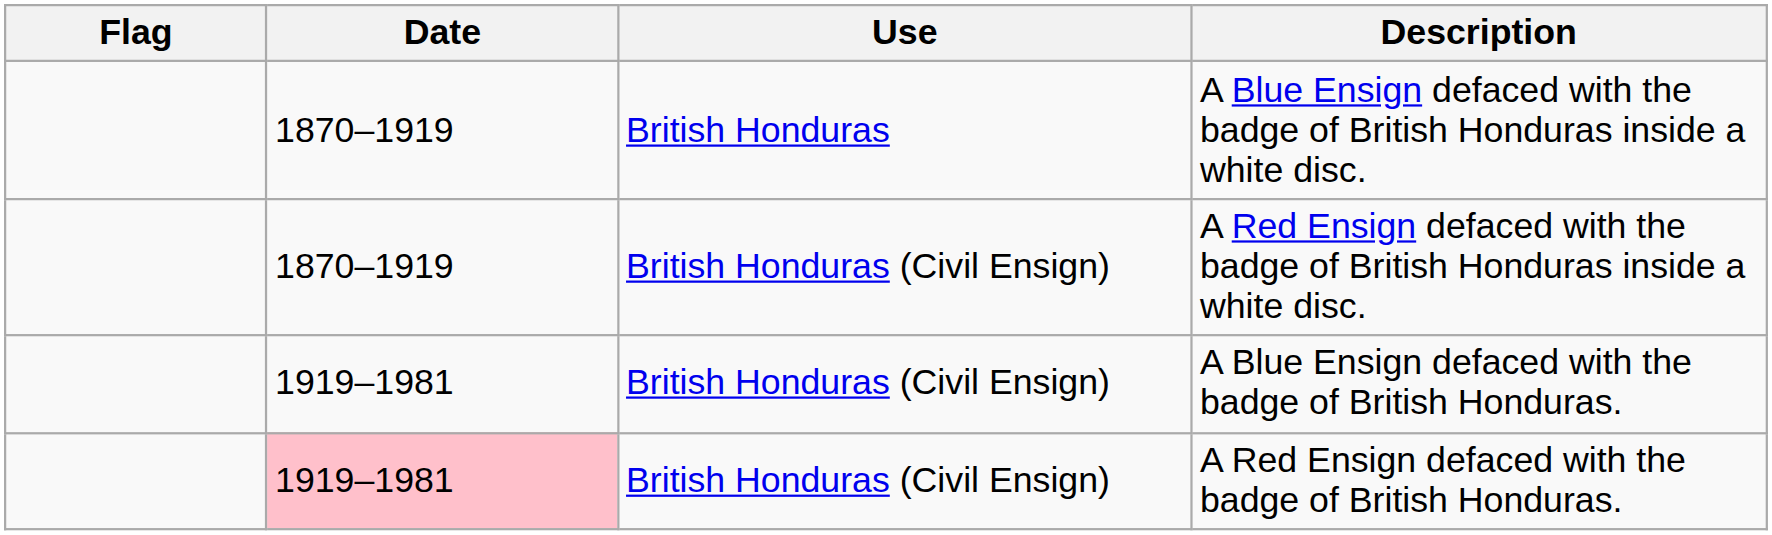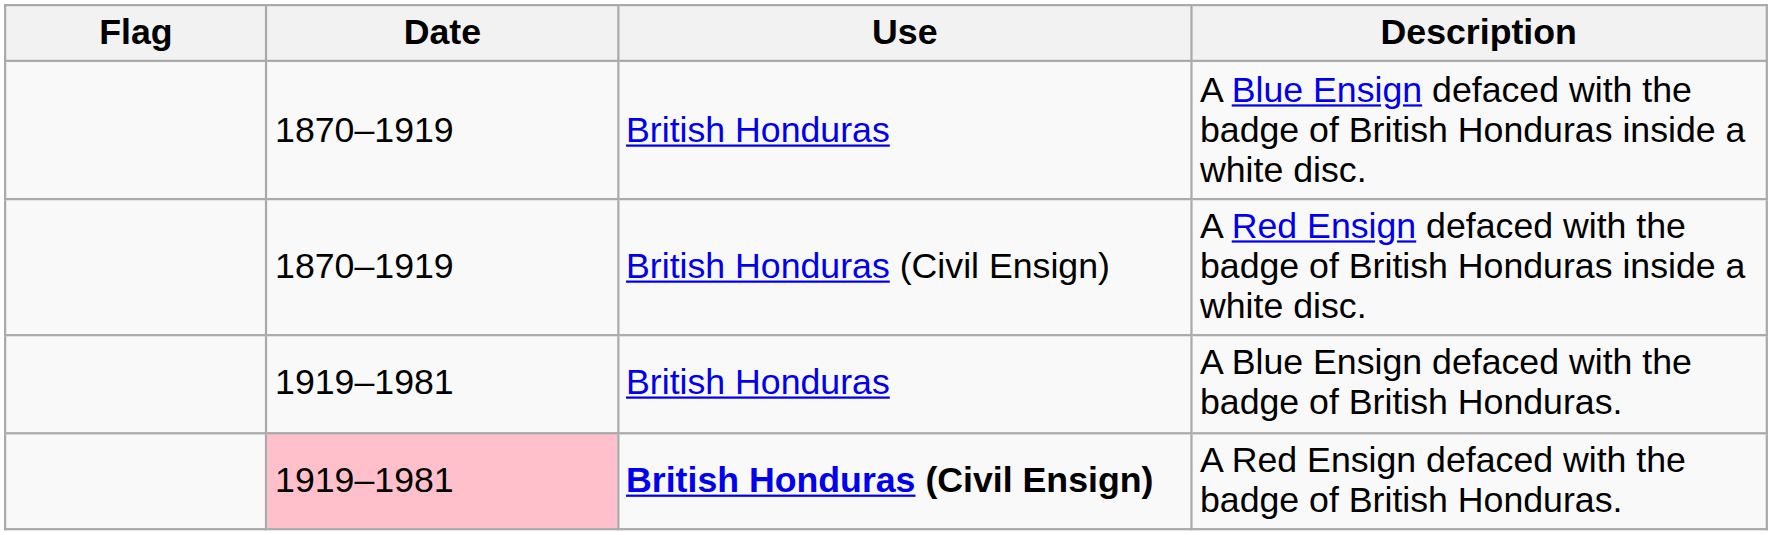 <table class="wikitable">
 <tr style="background:#efefef;">
 <th style="width:110px;">Flag</th>
 <th style="width:150px;">Date</th>
 <th style="width:250px;">Use</th>
 <th style="width:250px;">Description</th>
 </tr>
 <tr>
 <td></td>
 <td>1870–1919</td>
 <td><a href='#'>British Honduras</a></td>
 <td>A <a href='#'>Blue Ensign</a> defaced with the badge of British Honduras inside a white disc.</td>
 </tr>
 <tr>
 <td></td>
 <td>1870–1919</td>
 <td><a href='#'>British Honduras</a> (Civil Ensign)</td>
 <td>A <a href='#'>Red Ensign</a> defaced with the badge of British Honduras inside a white disc.</td>
 </tr>
 <tr>
 <td></td>
 <td>1919–1981</td>
-<td><a href='#'>British Honduras</a> (Civil Ensign)</td>
+<td><a href='#'>British Honduras</a></td>
 <td>A Blue Ensign defaced with the badge of British Honduras.</td>
 </tr>
 <tr>
 <td></td>
 <td style="background: pink;">1919–1981</td>
-<td><a href='#'>British Honduras</a> (Civil Ensign)</td>
+<td><strong><a href='#'>British Honduras</a> (Civil Ensign)</strong></td>
 <td>A Red Ensign defaced with the badge of British Honduras.</td>
 </tr>
 </table>
